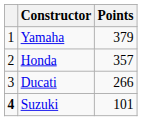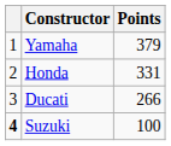 <table class="wikitable" style="font-size: 95%;">
 <tr>
 <th></th>
 <th>Constructor</th>
 <th>Points</th>
 </tr>
 <tr>
 <td align=center>1</td>
 <td> <a href='#'>Yamaha</a></td>
 <td align=right>379</td>
 </tr>
 <tr>
 <td align=center>2</td>
 <td> <a href='#'>Honda</a></td>
-<td align=right>357</td>
+<td align=right>331</td>
 </tr>
 <tr>
 <td align=center>3</td>
 <td> <a href='#'>Ducati</a></td>
 <td align=right>266</td>
 </tr>
 <tr>
 <td align=center><strong>4</strong></td>
 <td> <a href='#'>Suzuki</a></td>
-<td align=right>101</td>
+<td align=right>100</td>
 </tr>
 </table>
